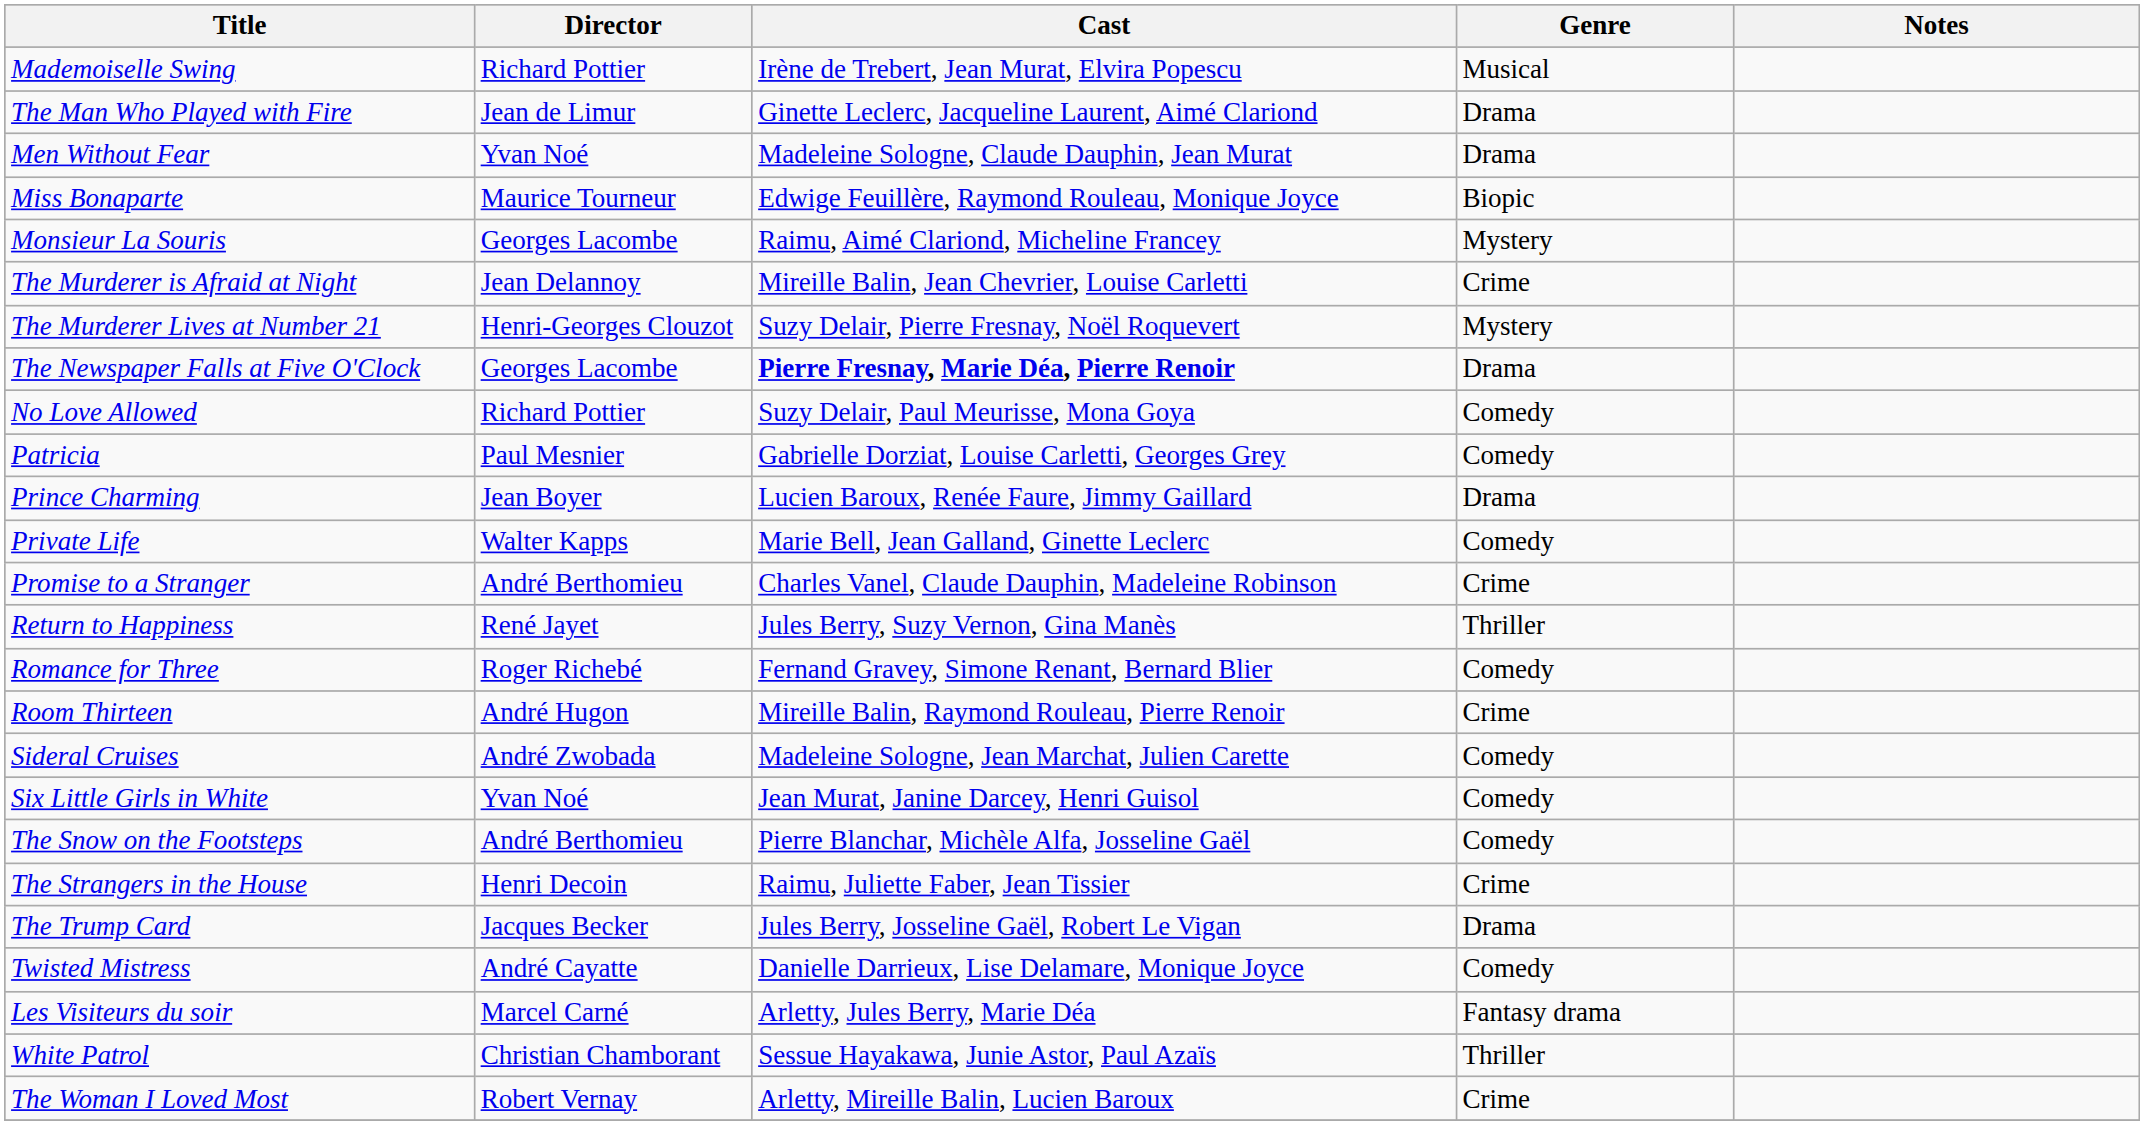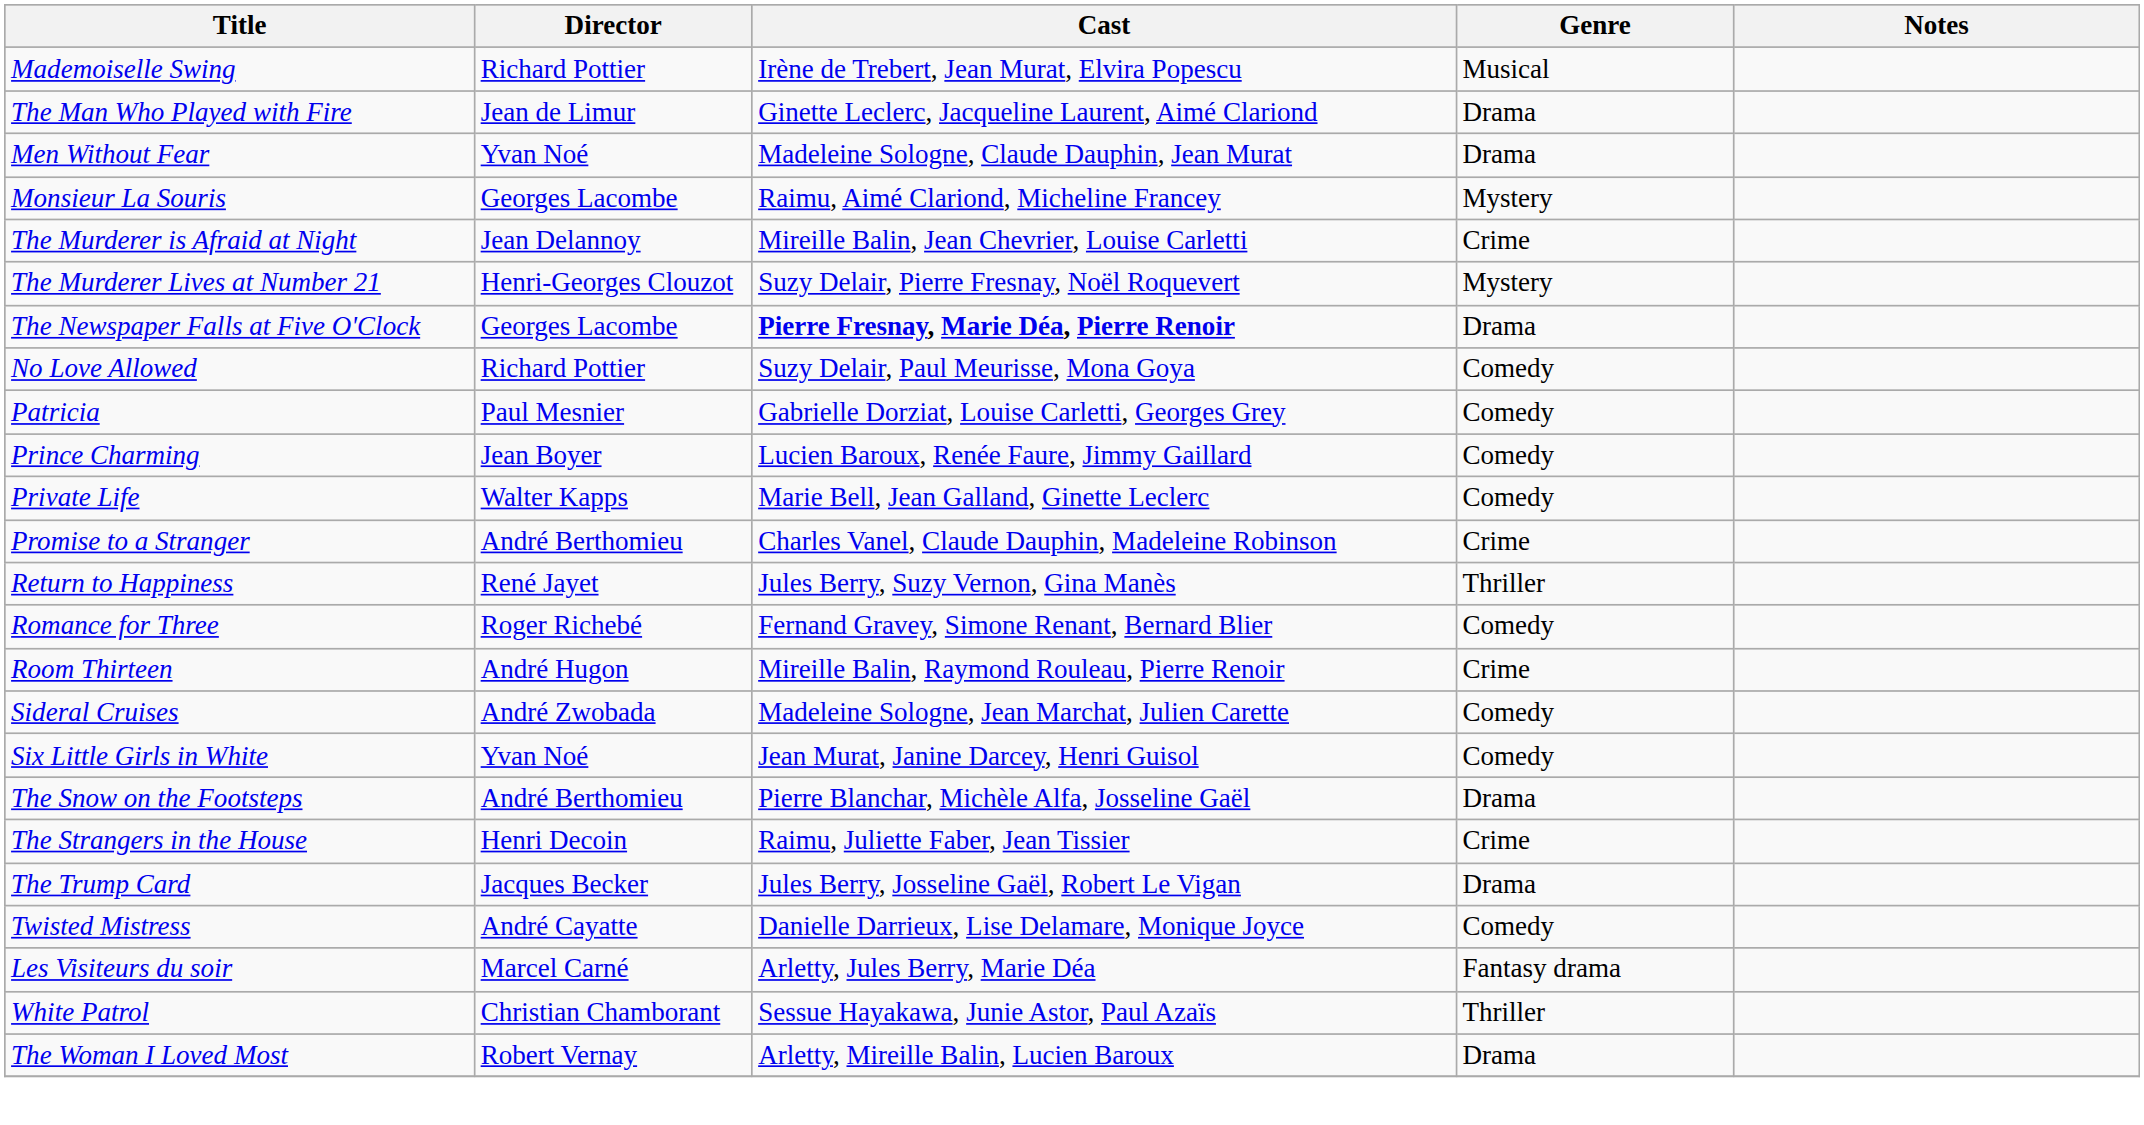 <table class="wikitable" style="width:100%;">
 <tr>
 <th style="width:22%;">Title</th>
 <th style="width:13%;">Director</th>
 <th style="width:33%;">Cast</th>
 <th style="width:13%;">Genre</th>
 <th style="width:19%;">Notes</th>
 </tr>
 <tr>
 <td><em><a href='#'>Mademoiselle Swing</a></em></td>
 <td><a href='#'>Richard Pottier</a></td>
 <td><a href='#'>Irène de Trebert</a>, <a href='#'>Jean Murat</a>, <a href='#'>Elvira Popescu</a></td>
 <td>Musical</td>
 <td></td>
 </tr>
 <tr>
 <td><em><a href='#'>The Man Who Played with Fire</a></em></td>
 <td><a href='#'>Jean de Limur</a></td>
 <td><a href='#'>Ginette Leclerc</a>, <a href='#'>Jacqueline Laurent</a>, <a href='#'>Aimé Clariond</a></td>
 <td>Drama</td>
 <td></td>
 </tr>
 <tr>
 <td><em><a href='#'>Men Without Fear</a></em></td>
 <td><a href='#'>Yvan Noé </a></td>
 <td><a href='#'>Madeleine Sologne</a>, <a href='#'>Claude Dauphin</a>, <a href='#'>Jean Murat</a></td>
 <td>Drama</td>
-<td></td>
-</tr>
-<tr>
-<td><em><a href='#'>Miss Bonaparte</a></em></td>
-<td><a href='#'>Maurice Tourneur</a></td>
-<td><a href='#'>Edwige Feuillère</a>, <a href='#'>Raymond Rouleau</a>, <a href='#'>Monique Joyce</a></td>
-<td>Biopic</td>
 <td></td>
 </tr>
 <tr>
 <td><em><a href='#'>Monsieur La Souris</a></em></td>
 <td><a href='#'>Georges Lacombe</a></td>
 <td><a href='#'>Raimu</a>, <a href='#'>Aimé Clariond</a>, <a href='#'>Micheline Francey</a></td>
 <td>Mystery</td>
 <td></td>
 </tr>
 <tr>
 <td><em><a href='#'>The Murderer is Afraid at Night</a></em></td>
 <td><a href='#'>Jean Delannoy</a></td>
 <td><a href='#'>Mireille Balin</a>, <a href='#'>Jean Chevrier</a>, <a href='#'>Louise Carletti</a></td>
 <td>Crime</td>
 <td></td>
 </tr>
 <tr>
 <td><em><a href='#'>The Murderer Lives at Number 21</a></em></td>
 <td><a href='#'>Henri-Georges Clouzot</a></td>
 <td><a href='#'>Suzy Delair</a>, <a href='#'>Pierre Fresnay</a>, <a href='#'>Noël Roquevert</a></td>
 <td>Mystery</td>
 <td></td>
 </tr>
 <tr>
 <td><em><a href='#'>The Newspaper Falls at Five O'Clock</a></em></td>
 <td><a href='#'>Georges Lacombe</a></td>
 <td><strong><a href='#'>Pierre Fresnay</a>, <a href='#'>Marie Déa</a>, <a href='#'>Pierre Renoir</a></strong></td>
 <td>Drama</td>
 <td></td>
 </tr>
 <tr>
 <td><em><a href='#'>No Love Allowed</a></em></td>
 <td><a href='#'>Richard Pottier</a></td>
 <td><a href='#'>Suzy Delair</a>, <a href='#'>Paul Meurisse</a>, <a href='#'>Mona Goya</a></td>
 <td>Comedy</td>
 <td></td>
 </tr>
 <tr>
 <td><em><a href='#'>Patricia</a></em></td>
 <td><a href='#'>Paul Mesnier</a></td>
 <td><a href='#'>Gabrielle Dorziat</a>, <a href='#'>Louise Carletti</a>, <a href='#'>Georges Grey</a></td>
 <td>Comedy</td>
 <td></td>
 </tr>
 <tr>
 <td><em><a href='#'>Prince Charming</a></em></td>
 <td><a href='#'>Jean Boyer</a></td>
 <td><a href='#'>Lucien Baroux</a>, <a href='#'>Renée Faure</a>, <a href='#'>Jimmy Gaillard</a></td>
-<td>Drama</td>
+<td>Comedy</td>
 <td></td>
 </tr>
 <tr>
 <td><em><a href='#'>Private Life</a></em></td>
 <td><a href='#'>Walter Kapps</a></td>
 <td><a href='#'>Marie Bell</a>, <a href='#'>Jean Galland</a>, <a href='#'>Ginette Leclerc</a></td>
 <td>Comedy</td>
 <td></td>
 </tr>
 <tr>
 <td><em><a href='#'>Promise to a Stranger</a></em></td>
 <td><a href='#'>André Berthomieu</a></td>
 <td><a href='#'>Charles Vanel</a>, <a href='#'>Claude Dauphin</a>, <a href='#'>Madeleine Robinson</a></td>
 <td>Crime</td>
 <td></td>
 </tr>
 <tr>
 <td><em><a href='#'>Return to Happiness</a></em></td>
 <td><a href='#'>René Jayet</a></td>
 <td><a href='#'>Jules Berry</a>, <a href='#'>Suzy Vernon</a>, <a href='#'>Gina Manès</a></td>
 <td>Thriller</td>
 <td></td>
 </tr>
 <tr>
 <td><em><a href='#'>Romance for Three</a></em></td>
 <td><a href='#'>Roger Richebé</a></td>
 <td><a href='#'>Fernand Gravey</a>, <a href='#'>Simone Renant</a>, <a href='#'>Bernard Blier</a></td>
 <td>Comedy</td>
 <td></td>
 </tr>
 <tr>
 <td><em><a href='#'>Room Thirteen</a></em></td>
 <td><a href='#'>André Hugon</a></td>
 <td><a href='#'>Mireille Balin</a>, <a href='#'>Raymond Rouleau</a>, <a href='#'>Pierre Renoir</a></td>
 <td>Crime</td>
 <td></td>
 </tr>
 <tr>
 <td><em><a href='#'>Sideral Cruises</a></em></td>
 <td><a href='#'>André Zwobada</a></td>
 <td><a href='#'>Madeleine Sologne</a>, <a href='#'>Jean Marchat</a>, <a href='#'>Julien Carette</a></td>
 <td>Comedy</td>
 <td></td>
 </tr>
 <tr>
 <td><em><a href='#'>Six Little Girls in White</a></em></td>
 <td><a href='#'>Yvan Noé</a></td>
 <td><a href='#'>Jean Murat</a>, <a href='#'>Janine Darcey</a>, <a href='#'>Henri Guisol</a></td>
 <td>Comedy</td>
 <td></td>
 </tr>
 <tr>
 <td><em><a href='#'>The Snow on the Footsteps</a></em></td>
 <td><a href='#'>André Berthomieu</a></td>
 <td><a href='#'>Pierre Blanchar</a>, <a href='#'>Michèle Alfa</a>, <a href='#'>Josseline Gaël</a></td>
-<td>Comedy</td>
+<td>Drama</td>
 <td></td>
 </tr>
 <tr>
 <td><em><a href='#'>The Strangers in the House</a></em></td>
 <td><a href='#'>Henri Decoin</a></td>
 <td><a href='#'>Raimu</a>, <a href='#'>Juliette Faber</a>, <a href='#'>Jean Tissier</a></td>
 <td>Crime</td>
 <td></td>
 </tr>
 <tr>
 <td><em><a href='#'>The Trump Card</a></em></td>
 <td><a href='#'>Jacques Becker</a></td>
 <td><a href='#'>Jules Berry</a>, <a href='#'>Josseline Gaël</a>, <a href='#'>Robert Le Vigan</a></td>
 <td>Drama</td>
 <td></td>
 </tr>
 <tr>
 <td><em><a href='#'>Twisted Mistress</a></em></td>
 <td><a href='#'>André Cayatte</a></td>
 <td><a href='#'>Danielle Darrieux</a>, <a href='#'>Lise Delamare</a>, <a href='#'>Monique Joyce</a></td>
 <td>Comedy</td>
 <td></td>
 </tr>
 <tr>
 <td><em><a href='#'>Les Visiteurs du soir</a></em></td>
 <td><a href='#'>Marcel Carné</a></td>
 <td><a href='#'>Arletty</a>, <a href='#'>Jules Berry</a>, <a href='#'>Marie Déa</a></td>
 <td>Fantasy drama</td>
 <td></td>
 </tr>
 <tr>
 <td><em><a href='#'>White Patrol</a></em></td>
 <td><a href='#'>Christian Chamborant</a></td>
 <td><a href='#'>Sessue Hayakawa</a>, <a href='#'>Junie Astor</a>, <a href='#'>Paul Azaïs</a></td>
 <td>Thriller</td>
 <td></td>
 </tr>
 <tr>
 <td><em><a href='#'>The Woman I Loved Most</a></em></td>
 <td><a href='#'>Robert Vernay</a></td>
 <td><a href='#'>Arletty</a>, <a href='#'>Mireille Balin</a>, <a href='#'>Lucien Baroux</a></td>
-<td>Crime</td>
+<td>Drama</td>
 <td></td>
 </tr>
 <tr>
 </tr>
 </table>
